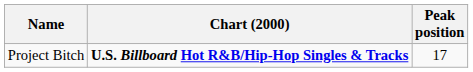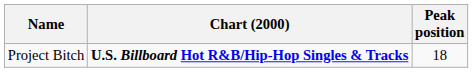 <table class="wikitable">
 <tr>
 <th align="center">Name</th>
 <th align="center">Chart (2000)</th>
 <th align="center">Peak<br>position</th>
 </tr>
 <tr>
 <td align="left">Project Bitch</td>
 <td align="left"><strong>U.S. <em>Billboard</em> <a href='#'>Hot R&B/Hip-Hop Singles & Tracks</a></strong></td>
-<td align="center">17</td>
+<td align="center">18</td>
 </tr>
 </table>
